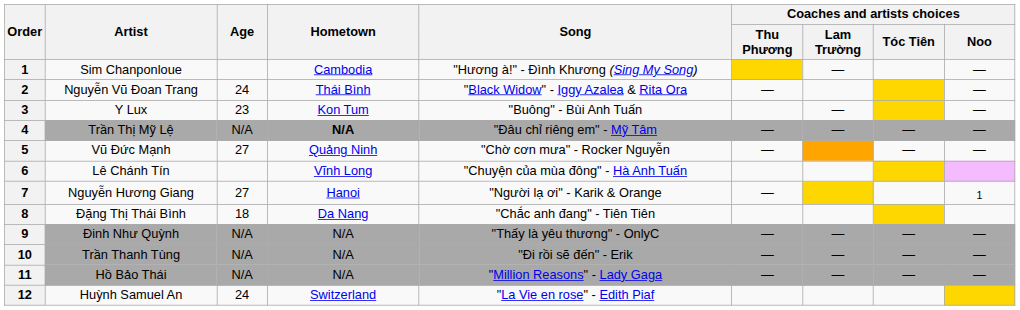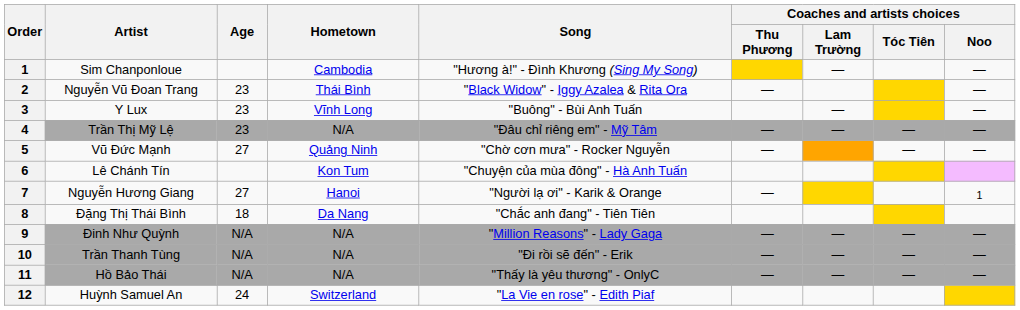 <table class="wikitable" style="text-align:center; width:100%;">
 <tr>
 <th scope="col" rowspan="2" style="width:04%;">Order</th>
 <th scope="col" rowspan="2" style="width:17%;">Artist</th>
 <th scope="col" rowspan="2" style="width:05%;">Age</th>
 <th scope="col" rowspan="2" style="width:15%;">Hometown</th>
 <th scope="col" rowspan="2" style="width:31%;">Song</th>
 <th colspan="4" style="width:28%;">Coaches and artists choices</th>
 </tr>
 <tr>
 <th style="width:07%;">Thu Phương</th>
 <th style="width:07%;">Lam Trường</th>
 <th style="width:07%;">Tóc Tiên</th>
 <th style="width:07%;">Noo</th>
 </tr>
 <tr>
 <th>1</th>
 <td>Sim Chanponloue</td>
 <td></td>
 <td><a href='#'>Cambodia</a></td>
 <td>"Hương à!" - Đình Khương <em>(<a href='#'>Sing My Song</a>)</em></td>
 <td style="background:gold;text-align:center;"></td>
 <td style="text-align:center;">—</td>
 <td style="text-align:center;"></td>
 <td style="text-align:center;">—</td>
 </tr>
 <tr>
 <th>2</th>
 <td>Nguyễn Vũ Đoan Trang</td>
-<td>24</td>
+<td>23</td>
 <td><a href='#'>Thái Bình</a></td>
 <td>"<a href='#'>Black Widow</a>" - <a href='#'>Iggy Azalea</a> & <a href='#'>Rita Ora</a></td>
 <td style="text-align:center;">—</td>
 <td style="text-align:center;"></td>
 <td style="background:gold;text-align:center;"></td>
 <td style="text-align:center;">—</td>
 </tr>
 <tr>
 <th>3</th>
 <td>Y Lux</td>
 <td>23</td>
-<td><a href='#'>Kon Tum</a></td>
+<td><a href='#'>Vĩnh Long</a></td>
 <td>"Buông" - Bùi Anh Tuấn</td>
 <td style="text-align:center;"></td>
 <td style="text-align:center;">—</td>
 <td style="background:gold;text-align:center;"></td>
 <td style="text-align:center;">—</td>
 </tr>
 <tr>
 <th>4</th>
 <td style="background:darkgrey;">Trần Thị Mỹ Lệ</td>
+<td style="background:darkgrey;">23</td>
 <td style="background:darkgrey;">N/A</td>
-<td style="background:darkgrey;"><strong>N/A</strong></td>
 <td style="background:darkgrey;">"Đâu chỉ riêng em" - <a href='#'>Mỹ Tâm</a></td>
 <td style="background:darkgrey;text-align:center;">—</td>
 <td style="background:darkgrey;text-align:center;">—</td>
 <td style="background:darkgrey;text-align:center;">—</td>
 <td style="background:darkgrey;text-align:center;">—</td>
 </tr>
 <tr>
 <th>5</th>
 <td>Vũ Đức Mạnh</td>
 <td>27</td>
 <td><a href='#'>Quảng Ninh</a></td>
 <td>"Chờ cơn mưa" - Rocker Nguyễn</td>
 <td style="text-align:center;">—</td>
 <td style="background:orange;text-align:center;"></td>
 <td style="text-align:center;">—</td>
 <td style="text-align:center;">—</td>
 </tr>
 <tr>
 <th>6</th>
 <td>Lê Chánh Tín</td>
 <td></td>
-<td><a href='#'>Vĩnh Long</a></td>
+<td><a href='#'>Kon Tum</a></td>
 <td>"Chuyện của mùa đông" - <a href='#'>Hà Anh Tuấn</a></td>
 <td style="text-align:center;"></td>
 <td style="text-align:center;"></td>
 <td style="background:gold;text-align:center;"></td>
 <td style="background:#f4bbff;text-align:center;"></td>
 </tr>
 <tr>
 <th>7</th>
 <td>Nguyễn Hương Giang</td>
 <td>27</td>
 <td><a href='#'>Hanoi</a></td>
 <td>"Người lạ ơi" - Karik & Orange</td>
 <td style="text-align:center;">—</td>
 <td style="background:gold;text-align:center;"></td>
 <td style="text-align:center;"></td>
 <td style="text-align:center;"><sub>1</sub></td>
 </tr>
 <tr>
 <th>8</th>
 <td>Đặng Thị Thái Bình</td>
 <td>18</td>
 <td><a href='#'>Da Nang</a></td>
 <td>"Chắc anh đang" - Tiên Tiên</td>
 <td style="text-align:center;"></td>
 <td style="text-align:center;"></td>
 <td style="background:gold;text-align:center;"></td>
 <td style="text-align:center;"></td>
 </tr>
 <tr>
 <th>9</th>
 <td style="background:darkgrey;">Đinh Như Quỳnh</td>
 <td style="background:darkgrey;">N/A</td>
 <td style="background:darkgrey;">N/A</td>
-<td style="background:darkgrey;">"Thấy là yêu thương" - OnlyC</td>
+<td style="background:darkgrey;">"<a href='#'>Million Reasons</a>" - <a href='#'>Lady Gaga</a></td>
 <td style="background:darkgrey;text-align:center;">—</td>
 <td style="background:darkgrey;text-align:center;">—</td>
 <td style="background:darkgrey;text-align:center;">—</td>
 <td style="background:darkgrey;text-align:center;">—</td>
 </tr>
 <tr>
 <th>10</th>
 <td style="background:darkgrey;">Trần Thanh Tùng</td>
 <td style="background:darkgrey;">N/A</td>
 <td style="background:darkgrey;">N/A</td>
 <td style="background:darkgrey;">"Đi rồi sẽ đến" - Erik</td>
 <td style="background:darkgrey;text-align:center;">—</td>
 <td style="background:darkgrey;text-align:center;">—</td>
 <td style="background:darkgrey;text-align:center;">—</td>
 <td style="background:darkgrey;text-align:center;">—</td>
 </tr>
 <tr>
 <th>11</th>
 <td style="background:darkgrey;">Hồ Bảo Thái</td>
 <td style="background:darkgrey;">N/A</td>
 <td style="background:darkgrey;">N/A</td>
-<td style="background:darkgrey;">"<a href='#'>Million Reasons</a>" - <a href='#'>Lady Gaga</a></td>
+<td style="background:darkgrey;">"Thấy là yêu thương" - OnlyC</td>
 <td style="background:darkgrey;text-align:center;">—</td>
 <td style="background:darkgrey;text-align:center;">—</td>
 <td style="background:darkgrey;text-align:center;">—</td>
 <td style="background:darkgrey;text-align:center;">—</td>
 </tr>
 <tr>
 <th>12</th>
 <td>Huỳnh Samuel An</td>
 <td>24</td>
 <td><a href='#'>Switzerland</a></td>
 <td>"<a href='#'>La Vie en rose</a>" - <a href='#'>Edith Piaf</a></td>
 <td style="text-align:center;"></td>
 <td style="text-align:center;"></td>
 <td style="text-align:center;"></td>
 <td style="background:gold;text-align:center;"></td>
 </tr>
 </table>
